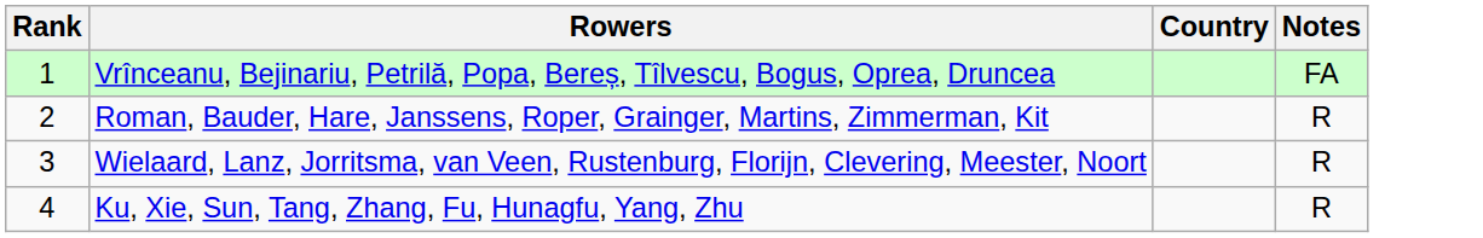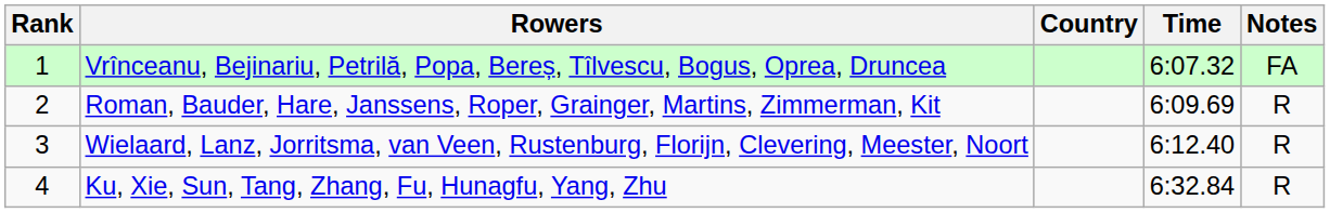 <table class="wikitable" style="text-align:center">
 <tr>
 <th>Rank</th>
 <th>Rowers</th>
 <th>Country</th>
+<th>Time</th>
 <th>Notes</th>
 </tr>
 <tr bgcolor=ccffcc>
 <td>1</td>
 <td align="left"><a href='#'>Vrînceanu</a>, <a href='#'>Bejinariu</a>, <a href='#'>Petrilă</a>, <a href='#'>Popa</a>, <a href='#'>Bereș</a>, <a href='#'>Tîlvescu</a>, <a href='#'>Bogus</a>, <a href='#'>Oprea</a>, <a href='#'>Druncea</a></td>
 <td align="left"></td>
+<td>6:07.32</td>
 <td>FA</td>
 </tr>
 <tr>
 <td>2</td>
 <td align="left"><a href='#'>Roman</a>, <a href='#'>Bauder</a>, <a href='#'>Hare</a>, <a href='#'>Janssens</a>, <a href='#'>Roper</a>, <a href='#'>Grainger</a>, <a href='#'>Martins</a>, <a href='#'>Zimmerman</a>, <a href='#'>Kit</a></td>
 <td align="left"></td>
+<td>6:09.69</td>
 <td>R</td>
 </tr>
 <tr>
 <td>3</td>
 <td align="left"><a href='#'>Wielaard</a>, <a href='#'>Lanz</a>, <a href='#'>Jorritsma</a>, <a href='#'>van Veen</a>, <a href='#'>Rustenburg</a>, <a href='#'>Florijn</a>, <a href='#'>Clevering</a>, <a href='#'>Meester</a>, <a href='#'>Noort</a></td>
 <td align="left"></td>
+<td>6:12.40</td>
 <td>R</td>
 </tr>
 <tr>
 <td>4</td>
 <td align="left"><a href='#'>Ku</a>, <a href='#'>Xie</a>, <a href='#'>Sun</a>, <a href='#'>Tang</a>, <a href='#'>Zhang</a>, <a href='#'>Fu</a>, <a href='#'>Hunagfu</a>, <a href='#'>Yang</a>, <a href='#'>Zhu</a></td>
 <td align="left"></td>
+<td>6:32.84</td>
 <td>R</td>
 </tr>
 </table>
